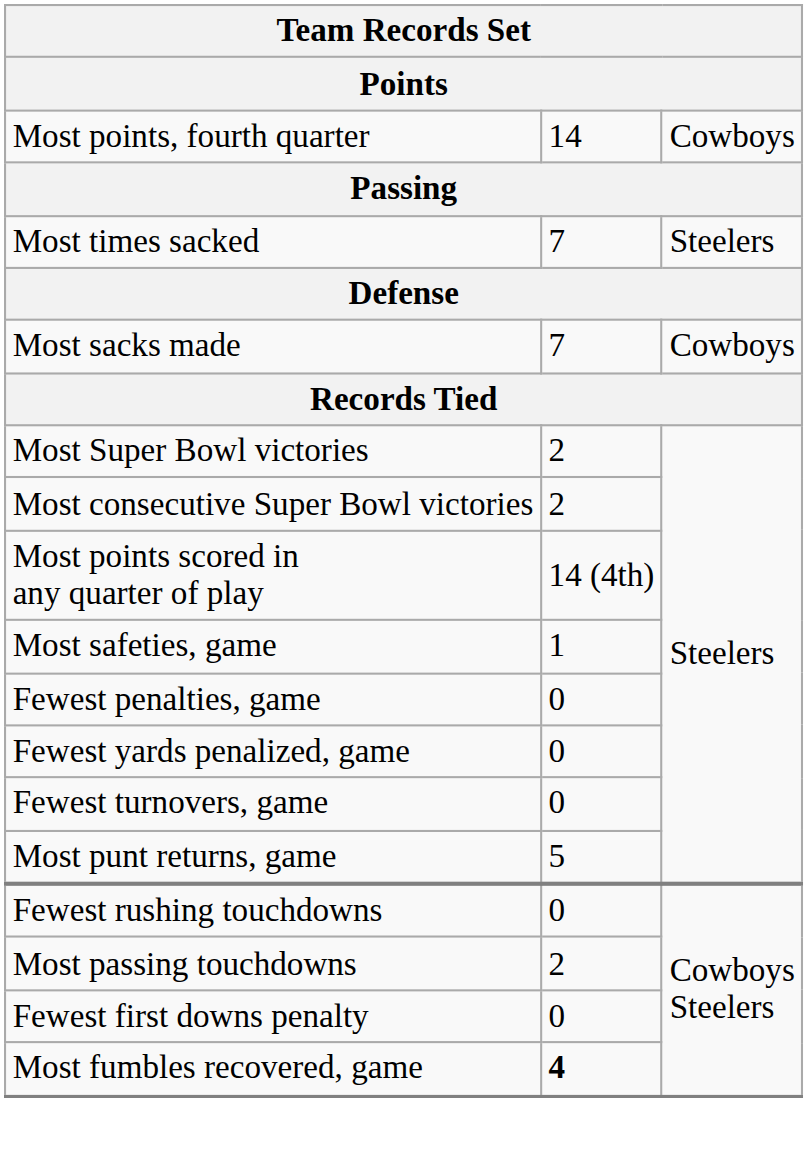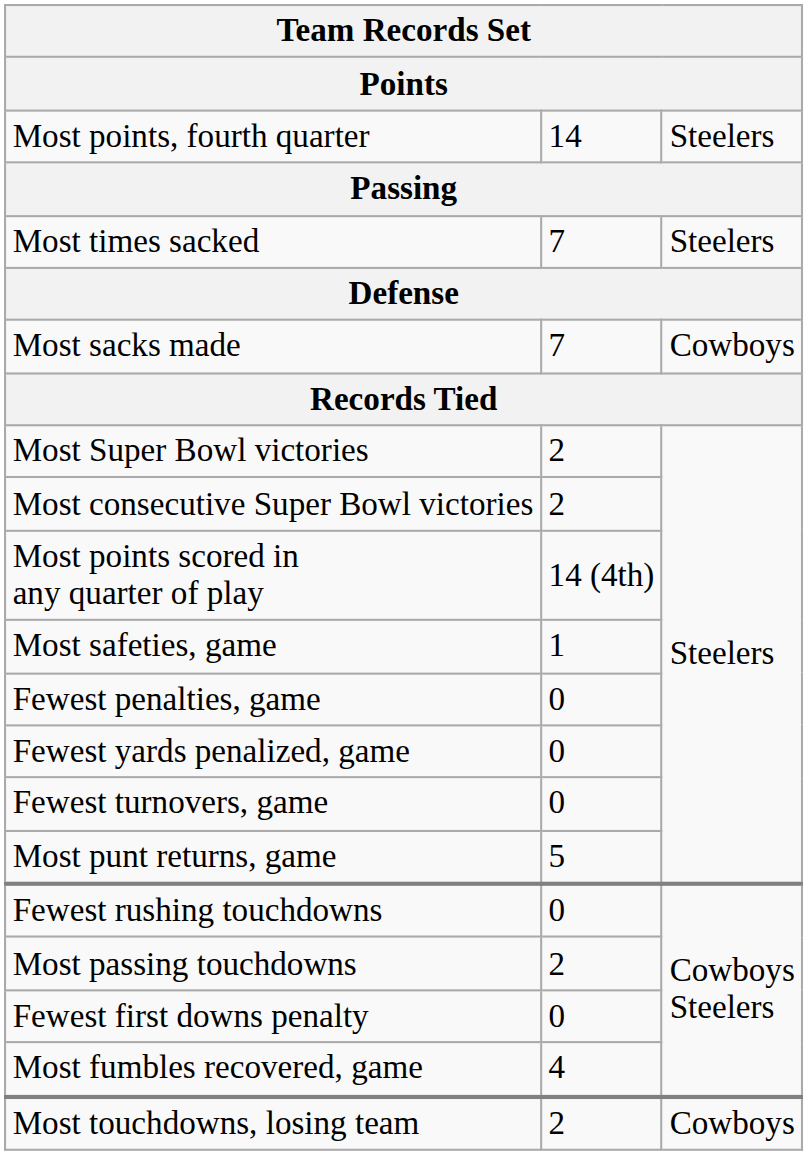 <table class="wikitable">
 <tr>
 <th colspan=3>Team Records Set</th>
 </tr>
 <tr>
 <th colspan=3>Points</th>
 </tr>
 <tr>
 <td>Most points, fourth quarter</td>
 <td>14</td>
-<td>Cowboys</td>
+<td>Steelers</td>
 </tr>
 <tr>
 <th colspan=3>Passing</th>
 </tr>
 <tr>
 <td>Most times sacked</td>
 <td>7</td>
 <td>Steelers</td>
 </tr>
 <tr>
 <th colspan=3>Defense</th>
 </tr>
 <tr>
 <td>Most sacks made</td>
 <td>7</td>
 <td>Cowboys</td>
 </tr>
 <tr>
 <th colspan=3>Records Tied</th>
 </tr>
 <tr>
 <td>Most Super Bowl victories</td>
 <td>2</td>
 <td rowspan=8>Steelers</td>
 </tr>
 <tr>
 <td>Most consecutive Super Bowl victories</td>
 <td>2</td>
 </tr>
 <tr>
 <td>Most points scored in <br>any quarter of play</td>
 <td>14 (4th)</td>
 </tr>
 <tr>
 <td>Most safeties, game</td>
 <td>1</td>
 </tr>
 <tr>
 <td>Fewest penalties, game</td>
 <td>0</td>
 </tr>
 <tr>
 <td>Fewest yards penalized, game</td>
 <td>0</td>
 </tr>
 <tr>
 <td>Fewest turnovers, game</td>
 <td>0</td>
 </tr>
 <tr style="border-bottom: 2px solid gray">
 <td>Most punt returns, game</td>
 <td>5</td>
 </tr>
 <tr>
 <td>Fewest rushing touchdowns</td>
 <td>0</td>
 <td rowspan=4>Cowboys   <br> Steelers</td>
 </tr>
 <tr>
 <td>Most passing touchdowns</td>
 <td>2</td>
 </tr>
 <tr>
 <td>Fewest first downs penalty</td>
 <td>0</td>
 </tr>
 <tr style="border-bottom: 2px solid gray">
 <td>Most fumbles recovered, game</td>
-<td><strong>4</strong></td>
+<td>4</td>
+</tr>
+<tr>
+<td>Most touchdowns, losing team</td>
+<td>2</td>
+<td>Cowboys</td>
 </tr>
 </table>
